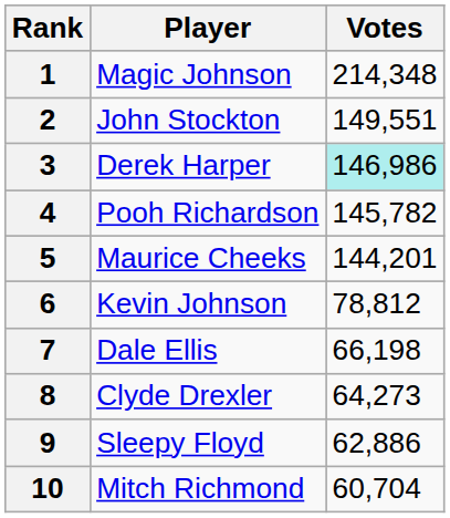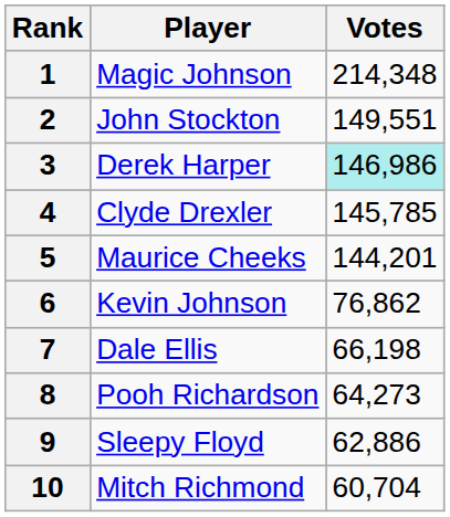 <table class="wikitable">
 <tr>
 <th>Rank</th>
 <th>Player</th>
 <th>Votes</th>
 </tr>
 <tr>
 <th>1</th>
 <td><a href='#'>Magic Johnson</a></td>
 <td>214,348</td>
 </tr>
 <tr>
 <th>2</th>
 <td><a href='#'>John Stockton</a></td>
 <td>149,551</td>
 </tr>
 <tr>
 <th>3</th>
 <td><a href='#'>Derek Harper</a></td>
 <td style="background: paleturquoise;">146,986</td>
 </tr>
 <tr>
 <th>4</th>
-<td><a href='#'>Pooh Richardson</a></td>
-<td>145,782</td>
+<td><a href='#'>Clyde Drexler</a></td>
+<td>145,785</td>
 </tr>
 <tr>
 <th>5</th>
 <td><a href='#'>Maurice Cheeks</a></td>
 <td>144,201</td>
 </tr>
 <tr>
 <th>6</th>
 <td><a href='#'>Kevin Johnson</a></td>
-<td>78,812</td>
+<td>76,862</td>
 </tr>
 <tr>
 <th>7</th>
 <td><a href='#'>Dale Ellis</a></td>
 <td>66,198</td>
 </tr>
 <tr>
 <th>8</th>
-<td><a href='#'>Clyde Drexler</a></td>
+<td><a href='#'>Pooh Richardson</a></td>
 <td>64,273</td>
 </tr>
 <tr>
 <th>9</th>
 <td><a href='#'>Sleepy Floyd</a></td>
 <td>62,886</td>
 </tr>
 <tr>
 <th>10</th>
 <td><a href='#'>Mitch Richmond</a></td>
 <td>60,704</td>
 </tr>
 </table>
